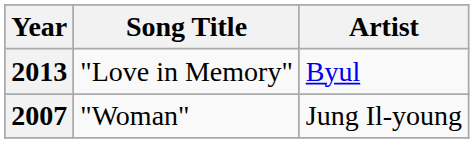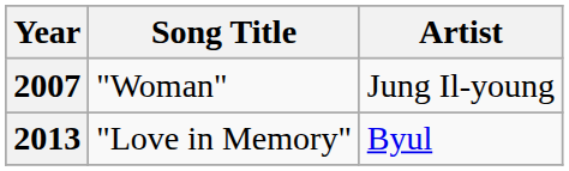 <table class="wikitable plainrowheaders">
 <tr>
 <th scope="col">Year</th>
 <th scope="col">Song Title</th>
 <th scope="col">Artist</th>
 </tr>
 <tr>
+<th scope="row">2007</th>
+<td>"Woman" </td>
+<td>Jung Il-young</td>
+</tr>
+<tr>
 <th scope="row">2013</th>
 <td>"Love in Memory"</td>
 <td><a href='#'>Byul</a></td>
 </tr>
-<tr>
-<th scope="row">2007</th>
-<td>"Woman" </td>
-<td>Jung Il-young</td>
-</tr>
 </table>
